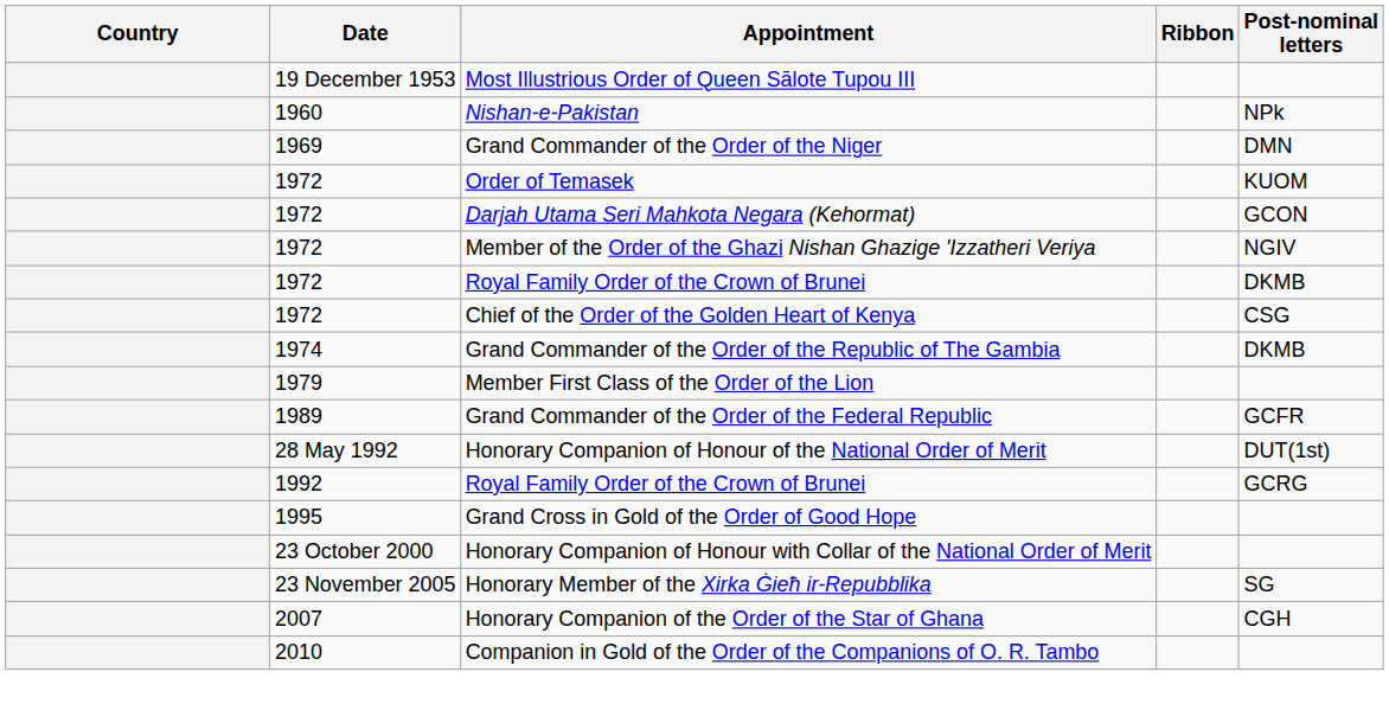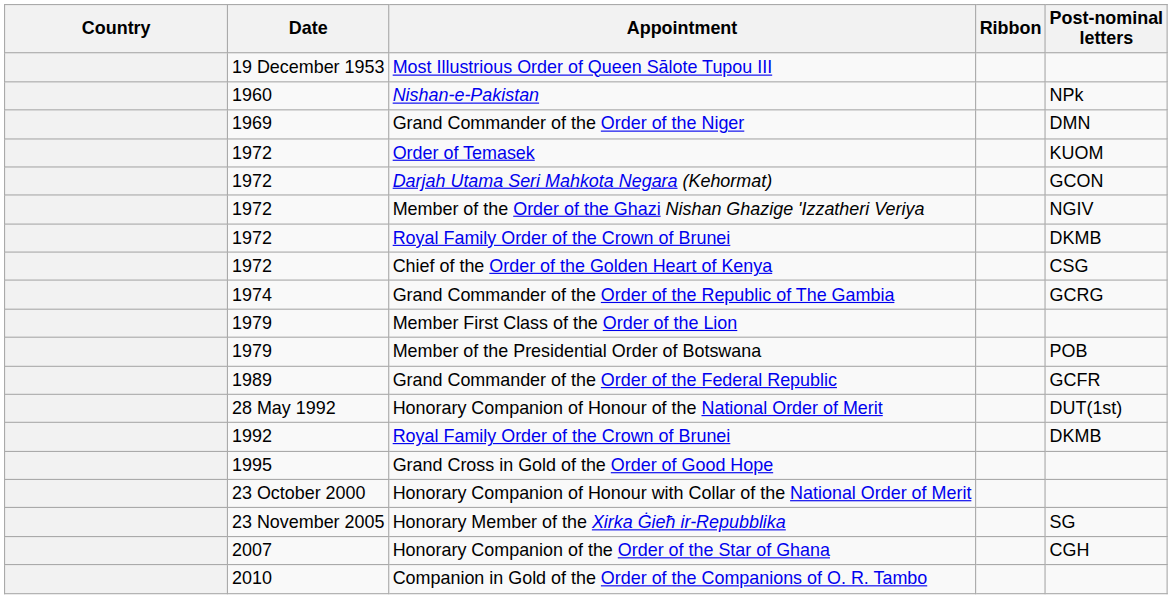 <table class="wikitable plainrowheaders">
 <tr>
 <th scope="col" style="width:12em;">Country</th>
 <th scope="col">Date</th>
 <th scope="col">Appointment</th>
 <th scope="col">Ribbon</th>
 <th scope="col">Post-nominal<br>letters</th>
 </tr>
 <tr>
 <th scope="row"></th>
 <td>19 December 1953</td>
 <td><a href='#'>Most Illustrious Order of Queen Sālote Tupou III</a></td>
 <td style="padding-top:1em;"></td>
 <td></td>
 </tr>
 <tr>
 <th scope="row"></th>
 <td>1960</td>
 <td><em><a href='#'>Nishan-e-Pakistan</a></em></td>
 <td style="padding-top:1em;"></td>
 <td>NPk</td>
 </tr>
 <tr>
 <th scope="row"></th>
 <td>1969</td>
 <td>Grand Commander of the <a href='#'>Order of the Niger</a></td>
 <td style="padding-top:1em;"></td>
 <td>DMN</td>
 </tr>
 <tr>
 <th scope="row"></th>
 <td>1972</td>
 <td><a href='#'>Order of Temasek</a></td>
 <td style="padding-top:1em;"></td>
 <td>KUOM</td>
 </tr>
 <tr>
 <th scope="row"></th>
 <td>1972</td>
 <td><em><a href='#'>Darjah Utama Seri Mahkota Negara</a> (Kehormat)</em></td>
 <td style="padding-top:1em;"></td>
 <td>GCON</td>
 </tr>
 <tr>
 <th scope="row"></th>
 <td>1972</td>
 <td>Member of the <a href='#'>Order of the Ghazi</a> <em>Nishan Ghazige 'Izzatheri Veriya</em></td>
 <td style="padding-top:1em;"></td>
 <td>NGIV</td>
 </tr>
 <tr>
 <th scope="row"></th>
 <td>1972</td>
 <td><a href='#'>Royal Family Order of the Crown of Brunei</a></td>
 <td style="padding-top:1em;"></td>
 <td>DKMB</td>
 </tr>
 <tr>
 <th scope="row"></th>
 <td>1972</td>
 <td>Chief of the <a href='#'>Order of the Golden Heart of Kenya</a></td>
 <td style="padding-top:1em;"></td>
 <td>CSG</td>
 </tr>
 <tr>
 <th scope="row"></th>
 <td>1974</td>
 <td>Grand Commander of the <a href='#'>Order of the Republic of The Gambia</a></td>
 <td style="padding-top:1em;"></td>
-<td>DKMB</td>
+<td>GCRG</td>
 </tr>
 <tr>
 <th scope="row"></th>
 <td>1979</td>
 <td>Member First Class of the <a href='#'>Order of the Lion</a></td>
 <td style="padding-top:1em;"></td>
 <td></td>
+</tr>
+<tr>
+<th scope="row"></th>
+<td>1979</td>
+<td>Member of the Presidential Order of Botswana</td>
+<td style="padding-top:1em;"></td>
+<td>POB</td>
 </tr>
 <tr>
 <th scope="row"></th>
 <td>1989</td>
 <td>Grand Commander of the <a href='#'>Order of the Federal Republic</a></td>
 <td style="padding-top:1em;"></td>
 <td>GCFR</td>
 </tr>
 <tr>
 <th scope="row"></th>
 <td>28 May 1992</td>
 <td>Honorary Companion of Honour of the <a href='#'>National Order of Merit</a></td>
 <td style="padding-top:1em;"></td>
 <td>DUT(1st)</td>
 </tr>
 <tr>
 <th scope="row"></th>
 <td>1992</td>
 <td><a href='#'>Royal Family Order of the Crown of Brunei</a></td>
 <td style="padding-top:1em;"></td>
-<td>GCRG</td>
+<td>DKMB</td>
 </tr>
 <tr>
 <th scope="row"></th>
 <td>1995</td>
 <td>Grand Cross in Gold of the <a href='#'>Order of Good Hope</a></td>
 <td style="padding-top:1em;"></td>
 <td></td>
 </tr>
 <tr>
 <th scope="row"></th>
 <td>23 October 2000</td>
 <td>Honorary Companion of Honour with Collar of the <a href='#'>National Order of Merit</a></td>
 <td style="padding-top:1em;"></td>
 <td></td>
 </tr>
 <tr>
 <th scope="row"></th>
 <td>23 November 2005</td>
 <td>Honorary Member of the <em><a href='#'>Xirka Ġieħ ir-Repubblika</a></em></td>
 <td style="padding-top:1em;"></td>
 <td>SG</td>
 </tr>
 <tr>
 <th scope="row"></th>
 <td>2007</td>
 <td>Honorary Companion of the <a href='#'>Order of the Star of Ghana</a></td>
 <td style="padding-top:1em;"></td>
 <td>CGH</td>
 </tr>
 <tr>
 <th scope="row"></th>
 <td>2010</td>
 <td>Companion in Gold of the <a href='#'>Order of the Companions of O. R. Tambo</a></td>
 <td style="padding-top:1em;"></td>
 <td></td>
 </tr>
 </table>
